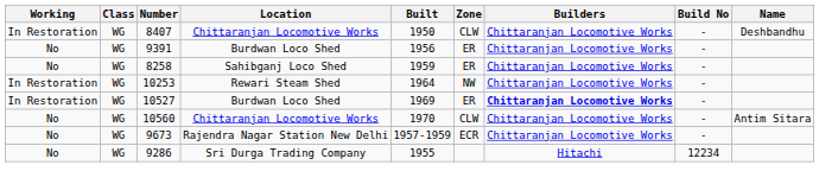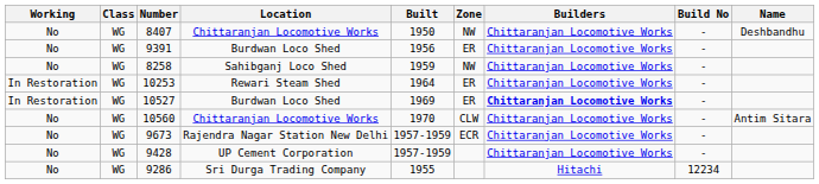 <table class=wikitable style=text-align:center>
 <tr>
 <th>Working</th>
 <th>Class</th>
 <th>Number</th>
 <th>Location</th>
 <th>Built</th>
 <th>Zone</th>
 <th>Builders</th>
 <th>Build No</th>
 <th>Name</th>
 </tr>
 <tr>
-<td>In Restoration</td>
+<td>No</td>
 <td>WG</td>
 <td>8407</td>
 <td><a href='#'>Chittaranjan Locomotive Works</a></td>
 <td>1950</td>
-<td>CLW</td>
+<td>NW</td>
 <td><a href='#'>Chittaranjan Locomotive Works</a></td>
 <td>-</td>
 <td>Deshbandhu</td>
 </tr>
 <tr>
 <td>No</td>
 <td>WG</td>
 <td>9391</td>
 <td>Burdwan Loco Shed</td>
 <td>1956</td>
 <td>ER</td>
 <td><a href='#'>Chittaranjan Locomotive Works</a></td>
 <td>-</td>
 <td></td>
 </tr>
 <tr>
 <td>No</td>
 <td>WG</td>
 <td>8258</td>
 <td>Sahibganj Loco Shed</td>
 <td>1959</td>
-<td>ER</td>
+<td>NW</td>
 <td><a href='#'>Chittaranjan Locomotive Works</a></td>
 <td>-</td>
 <td></td>
 </tr>
 <tr>
 <td>In Restoration</td>
 <td>WG</td>
 <td>10253</td>
 <td>Rewari Steam Shed</td>
 <td>1964</td>
-<td>NW</td>
+<td>ER</td>
 <td><a href='#'>Chittaranjan Locomotive Works</a></td>
 <td>-</td>
 <td></td>
 </tr>
 <tr>
 <td>In Restoration</td>
 <td>WG</td>
 <td>10527</td>
 <td>Burdwan Loco Shed</td>
 <td>1969</td>
 <td>ER</td>
 <td><strong><a href='#'>Chittaranjan Locomotive Works</a></strong></td>
 <td>-</td>
 <td></td>
 </tr>
 <tr>
 <td>No</td>
 <td>WG</td>
 <td>10560</td>
 <td><a href='#'>Chittaranjan Locomotive Works</a></td>
 <td>1970</td>
 <td>CLW</td>
 <td><a href='#'>Chittaranjan Locomotive Works</a></td>
 <td>-</td>
 <td>Antim Sitara</td>
 </tr>
 <tr>
 <td>No</td>
 <td>WG</td>
 <td>9673</td>
 <td>Rajendra Nagar Station New Delhi</td>
 <td>1957-1959</td>
 <td>ECR</td>
 <td><a href='#'>Chittaranjan Locomotive Works</a></td>
 <td>-</td>
 <td></td>
 </tr>
 <tr>
 <td>No</td>
 <td>WG</td>
+<td>9428</td>
+<td>UP Cement Corporation</td>
+<td>1957-1959</td>
+<td></td>
+<td><a href='#'>Chittaranjan Locomotive Works</a></td>
+<td>-</td>
+<td></td>
+</tr>
+<tr>
+<td>No</td>
+<td>WG</td>
 <td>9286</td>
 <td>Sri Durga Trading Company</td>
 <td>1955</td>
 <td></td>
 <td><a href='#'>Hitachi</a></td>
 <td>12234</td>
 <td></td>
 </tr>
 </table>
